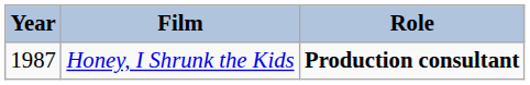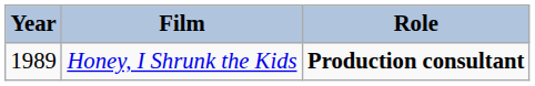 <table class="wikitable" style="font-size:95%;">
 <tr>
 <th style="background:#B0C4DE;">Year</th>
 <th style="background:#B0C4DE;">Film</th>
 <th style="background:#B0C4DE;">Role</th>
 </tr>
 <tr>
-<td>1987</td>
+<td>1989</td>
 <td><em><a href='#'>Honey, I Shrunk the Kids</a></em></td>
 <td><strong>Production consultant</strong></td>
 </tr>
 </table>
